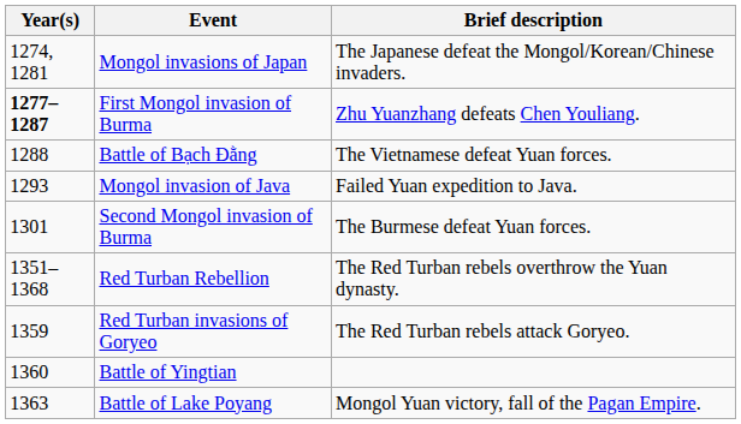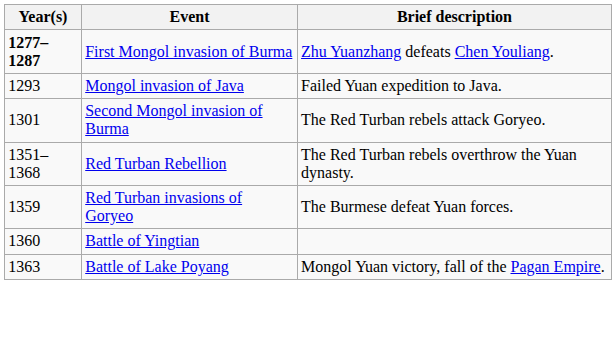 <table class=wikitable>
 <tr>
 <th>Year(s)</th>
 <th>Event</th>
 <th>Brief description</th>
 </tr>
 <tr>
-<td>1274, 1281</td>
-<td><a href='#'>Mongol invasions of Japan</a></td>
-<td>The Japanese defeat the Mongol/Korean/Chinese invaders.</td>
-</tr>
-<tr>
 <td><strong>1277–1287</strong></td>
 <td><a href='#'>First Mongol invasion of Burma</a></td>
 <td><a href='#'>Zhu Yuanzhang</a> defeats <a href='#'>Chen Youliang</a>.</td>
-</tr>
-<tr>
-<td>1288</td>
-<td><a href='#'>Battle of Bạch Đằng</a></td>
-<td>The Vietnamese defeat Yuan forces.</td>
 </tr>
 <tr>
 <td>1293</td>
 <td><a href='#'>Mongol invasion of Java</a></td>
 <td>Failed Yuan expedition to Java.</td>
 </tr>
 <tr>
 <td>1301</td>
 <td><a href='#'>Second Mongol invasion of Burma</a></td>
-<td>The Burmese defeat Yuan forces.</td>
+<td>The Red Turban rebels attack Goryeo.</td>
 </tr>
 <tr>
 <td>1351–1368</td>
 <td><a href='#'>Red Turban Rebellion</a></td>
 <td>The Red Turban rebels overthrow the Yuan dynasty.</td>
 </tr>
 <tr>
 <td>1359</td>
 <td><a href='#'>Red Turban invasions of Goryeo</a></td>
-<td>The Red Turban rebels attack Goryeo.</td>
+<td>The Burmese defeat Yuan forces.</td>
 </tr>
 <tr>
 <td>1360</td>
 <td><a href='#'>Battle of Yingtian</a></td>
 <td></td>
 </tr>
 <tr>
 <td>1363</td>
 <td><a href='#'>Battle of Lake Poyang</a></td>
 <td>Mongol Yuan victory, fall of the <a href='#'>Pagan Empire</a>.</td>
 </tr>
 <tr>
 </tr>
 </table>
